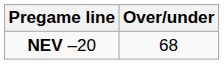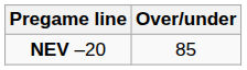 <table class="wikitable">
 <tr align="center">
 <th style=>Pregame line</th>
 <th style=>Over/under</th>
 </tr>
 <tr align="center">
 <td><strong>NEV</strong> –20</td>
-<td>68</td>
+<td>85</td>
 </tr>
 </table>
